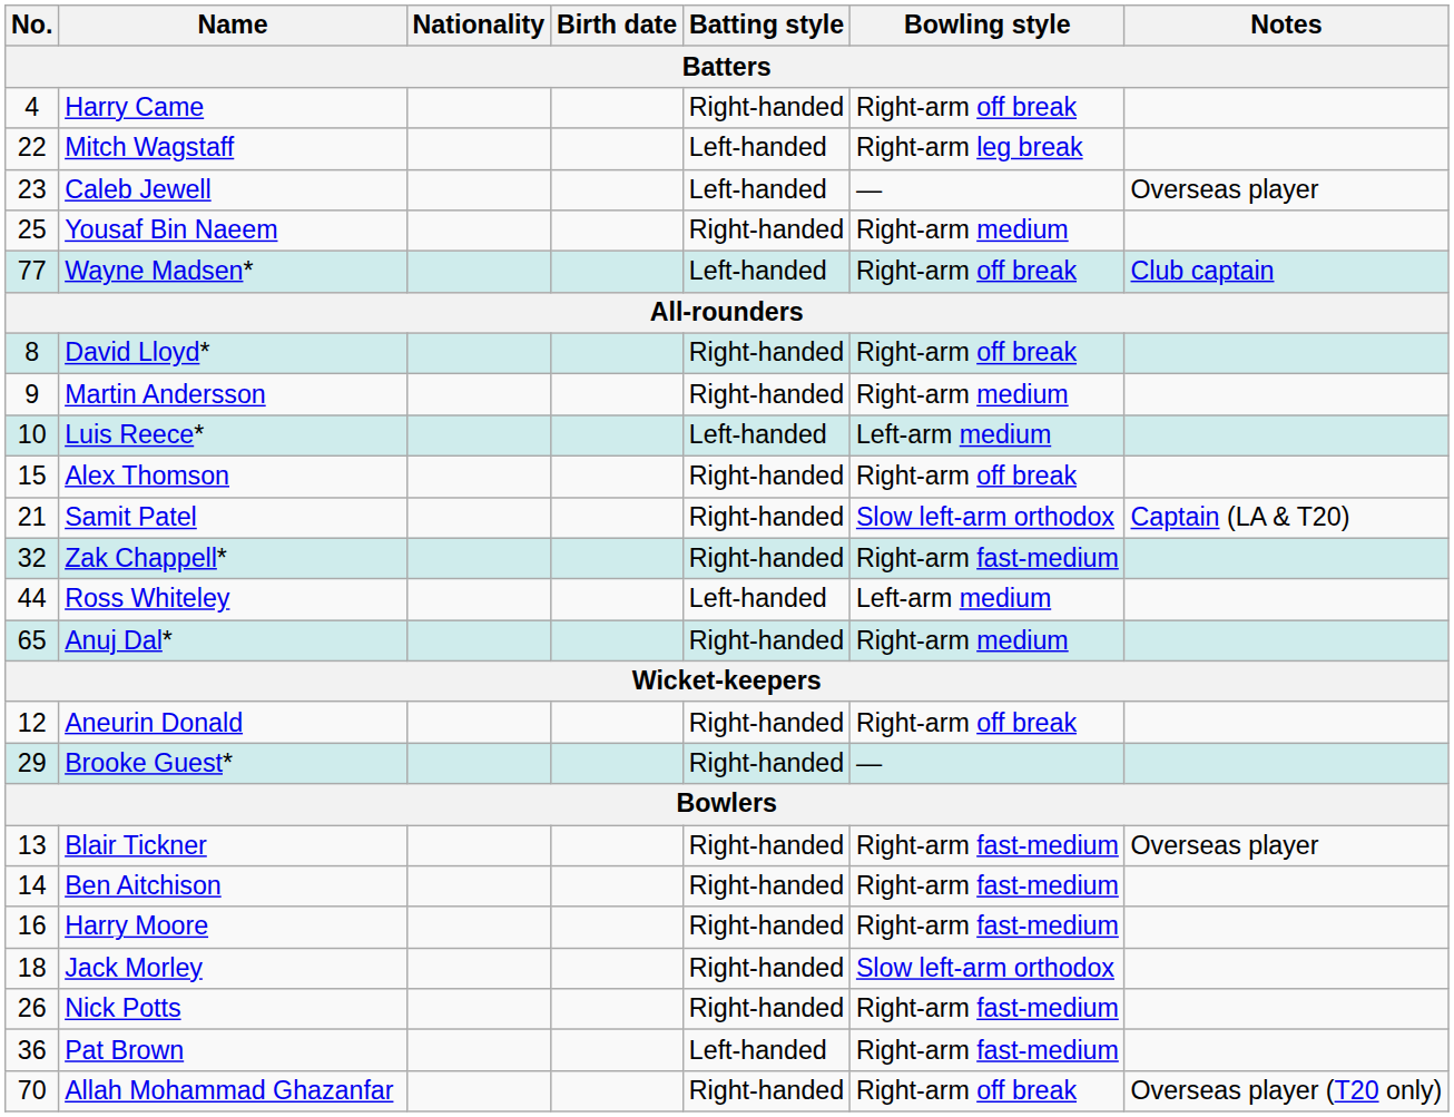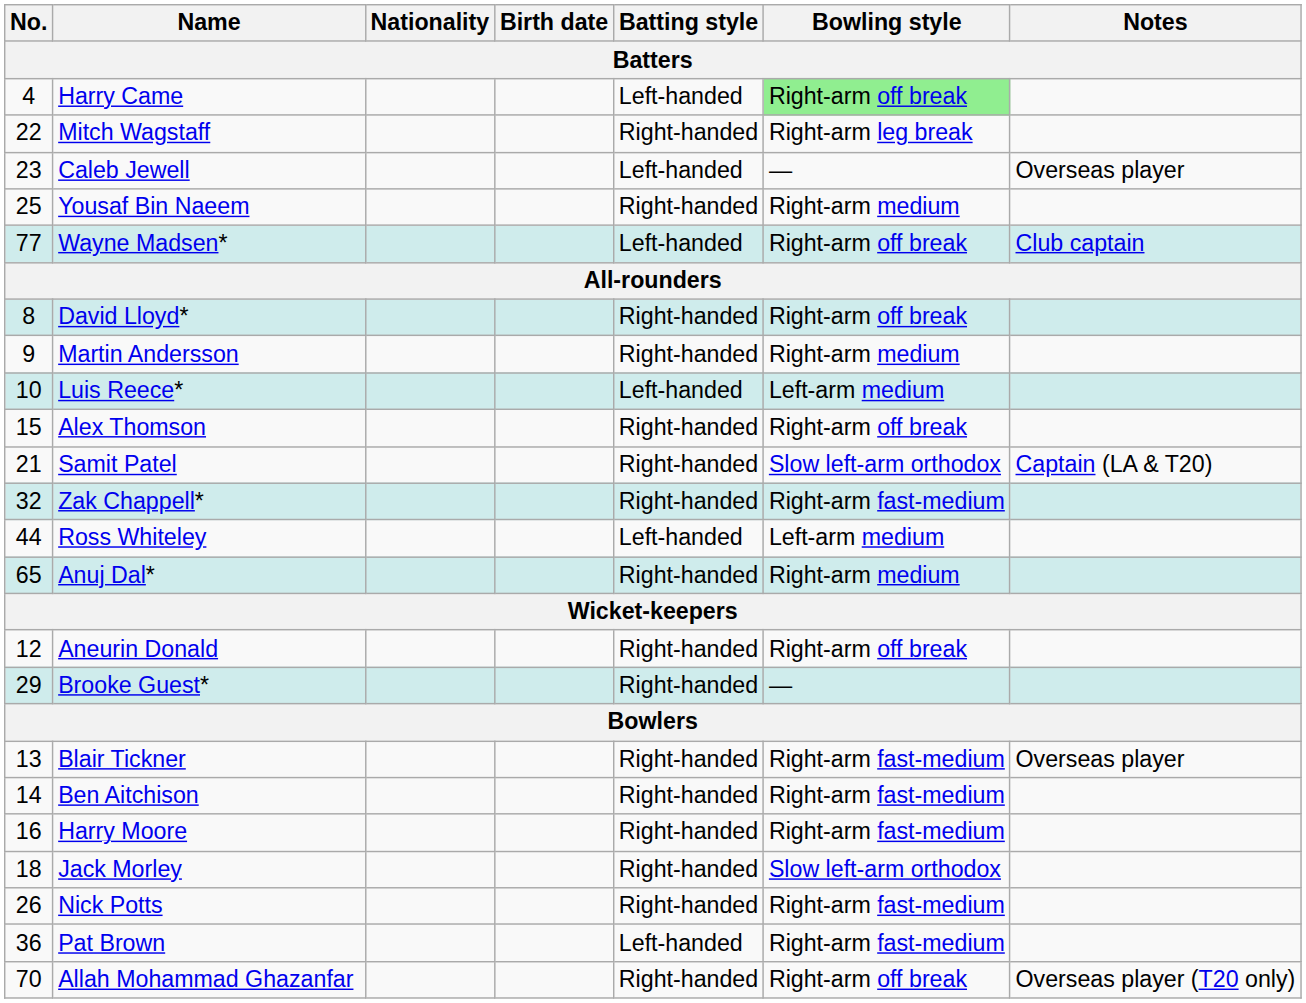 <table class="wikitable">
 <tr>
 <th>No.</th>
 <th>Name</th>
 <th>Nationality</th>
 <th>Birth date</th>
 <th>Batting style</th>
 <th>Bowling style</th>
 <th>Notes</th>
 </tr>
 <tr>
 <th colspan="7">Batters</th>
 </tr>
 <tr>
 <td style="text-align:center">4</td>
 <td><a href='#'>Harry Came</a></td>
 <td></td>
 <td></td>
-<td>Right-handed</td>
-<td>Right-arm <a href='#'>off break</a></td>
+<td>Left-handed</td>
+<td style="background: lightgreen;">Right-arm <a href='#'>off break</a></td>
 <td></td>
 </tr>
 <tr>
 <td style="text-align:center">22</td>
 <td><a href='#'>Mitch Wagstaff</a></td>
 <td></td>
 <td></td>
-<td>Left-handed</td>
+<td>Right-handed</td>
 <td>Right-arm <a href='#'>leg break</a></td>
 <td></td>
 </tr>
 <tr>
 <td style="text-align:center">23</td>
 <td><a href='#'>Caleb Jewell</a></td>
 <td></td>
 <td></td>
 <td>Left-handed</td>
 <td>—</td>
 <td>Overseas player</td>
 </tr>
 <tr>
 <td style="text-align:center">25</td>
 <td><a href='#'>Yousaf Bin Naeem</a></td>
 <td></td>
 <td></td>
 <td>Right-handed</td>
 <td>Right-arm <a href='#'>medium</a></td>
 <td></td>
 </tr>
 <tr bgcolor="#CFECEC">
 <td style="text-align:center">77</td>
 <td><a href='#'>Wayne Madsen</a>* </td>
 <td></td>
 <td></td>
 <td>Left-handed</td>
 <td>Right-arm <a href='#'>off break</a></td>
 <td><a href='#'>Club captain</a></td>
 </tr>
 <tr>
 <th colspan="7">All-rounders</th>
 </tr>
 <tr bgcolor="#CFECEC">
 <td style="text-align:center">8</td>
 <td><a href='#'>David Lloyd</a>*</td>
 <td></td>
 <td></td>
 <td>Right-handed</td>
 <td>Right-arm <a href='#'>off break</a></td>
 <td></td>
 </tr>
 <tr>
 <td style="text-align:center">9</td>
 <td><a href='#'>Martin Andersson</a></td>
 <td></td>
 <td></td>
 <td>Right-handed</td>
 <td>Right-arm <a href='#'>medium</a></td>
 <td></td>
 </tr>
 <tr bgcolor="#CFECEC">
 <td style="text-align:center">10</td>
 <td><a href='#'>Luis Reece</a>*</td>
 <td></td>
 <td></td>
 <td>Left-handed</td>
 <td>Left-arm <a href='#'>medium</a></td>
 <td></td>
 </tr>
 <tr>
 <td style="text-align:center">15</td>
 <td><a href='#'>Alex Thomson</a></td>
 <td></td>
 <td></td>
 <td>Right-handed</td>
 <td>Right-arm <a href='#'>off break</a></td>
 <td></td>
 </tr>
 <tr>
 <td style="text-align:center">21</td>
 <td><a href='#'>Samit Patel</a> </td>
 <td></td>
 <td></td>
 <td>Right-handed</td>
 <td><a href='#'>Slow left-arm orthodox</a></td>
 <td><a href='#'>Captain</a> (LA & T20)</td>
 </tr>
 <tr bgcolor="#CFECEC">
 <td style="text-align:center">32</td>
 <td><a href='#'>Zak Chappell</a>*</td>
 <td></td>
 <td></td>
 <td>Right-handed</td>
 <td>Right-arm <a href='#'>fast-medium</a></td>
 <td></td>
 </tr>
 <tr>
 <td style="text-align:center">44</td>
 <td><a href='#'>Ross Whiteley</a></td>
 <td></td>
 <td></td>
 <td>Left-handed</td>
 <td>Left-arm <a href='#'>medium</a></td>
 <td></td>
 </tr>
 <tr bgcolor="#CFECEC">
 <td style="text-align:center">65</td>
 <td><a href='#'>Anuj Dal</a>*</td>
 <td></td>
 <td></td>
 <td>Right-handed</td>
 <td>Right-arm <a href='#'>medium</a></td>
 <td></td>
 </tr>
 <tr>
 <th colspan="7">Wicket-keepers</th>
 </tr>
 <tr>
 <td style="text-align:center">12</td>
 <td><a href='#'>Aneurin Donald</a></td>
 <td></td>
 <td></td>
 <td>Right-handed</td>
 <td>Right-arm <a href='#'>off break</a></td>
 <td></td>
 </tr>
 <tr bgcolor="#CFECEC">
 <td style="text-align:center">29</td>
 <td><a href='#'>Brooke Guest</a>*</td>
 <td></td>
 <td></td>
 <td>Right-handed</td>
 <td>—</td>
 <td></td>
 </tr>
 <tr>
 <th colspan="7">Bowlers</th>
 </tr>
 <tr>
 <td style="text-align:center">13</td>
 <td><a href='#'>Blair Tickner</a> </td>
 <td></td>
 <td></td>
 <td>Right-handed</td>
 <td>Right-arm <a href='#'>fast-medium</a></td>
 <td>Overseas player</td>
 </tr>
 <tr>
 <td style="text-align:center">14</td>
 <td><a href='#'>Ben Aitchison</a></td>
 <td></td>
 <td></td>
 <td>Right-handed</td>
 <td>Right-arm <a href='#'>fast-medium</a></td>
 <td></td>
 </tr>
 <tr>
 <td style="text-align:center">16</td>
 <td><a href='#'>Harry Moore</a></td>
 <td></td>
 <td></td>
 <td>Right-handed</td>
 <td>Right-arm <a href='#'>fast-medium</a></td>
 <td></td>
 </tr>
 <tr>
 <td style="text-align:center">18</td>
 <td><a href='#'>Jack Morley</a></td>
 <td></td>
 <td></td>
 <td>Right-handed</td>
 <td><a href='#'>Slow left-arm orthodox</a></td>
 <td></td>
 </tr>
 <tr>
 <td style="text-align:center">26</td>
 <td><a href='#'>Nick Potts</a></td>
 <td></td>
 <td></td>
 <td>Right-handed</td>
 <td>Right-arm <a href='#'>fast-medium</a></td>
 <td></td>
 </tr>
 <tr>
 <td style="text-align:center">36</td>
 <td><a href='#'>Pat Brown</a> </td>
 <td></td>
 <td></td>
 <td>Left-handed</td>
 <td>Right-arm <a href='#'>fast-medium</a></td>
 <td></td>
 </tr>
 <tr>
 <td style="text-align:center">70</td>
 <td><a href='#'>Allah Mohammad Ghazanfar</a> </td>
 <td></td>
 <td></td>
 <td>Right-handed</td>
 <td>Right-arm <a href='#'>off break</a></td>
 <td>Overseas player (<a href='#'>T20</a> only)</td>
 </tr>
 </table>
